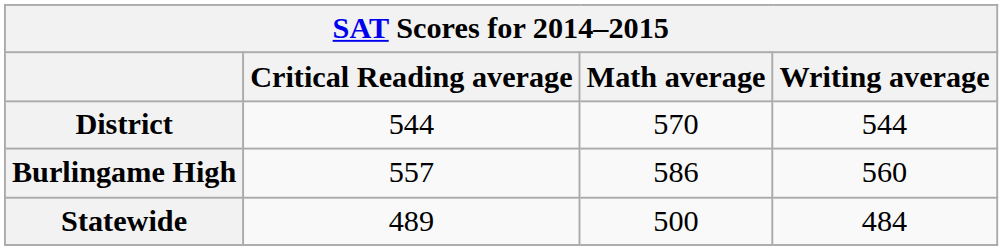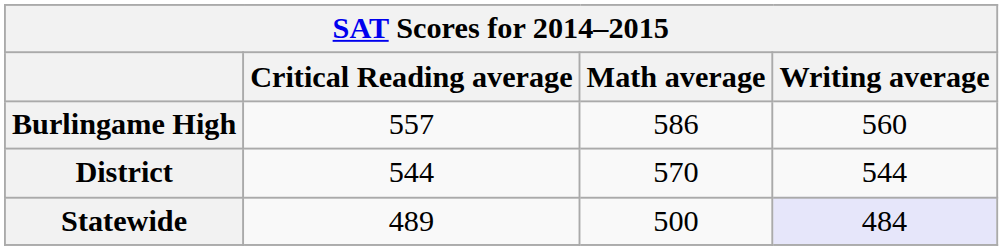 <table class="wikitable" style="text-align:center">
 <tr>
 <th colspan="4"><a href='#'>SAT</a> Scores for 2014–2015 </th>
 </tr>
 <tr>
 <th></th>
 <th>Critical Reading average</th>
 <th>Math average</th>
 <th>Writing average</th>
 </tr>
 <tr>
+<th>Burlingame High</th>
+<td>557</td>
+<td>586</td>
+<td>560</td>
+</tr>
+<tr>
 <th>District</th>
 <td>544</td>
 <td>570</td>
 <td>544</td>
 </tr>
 <tr>
-<th>Burlingame High</th>
-<td>557</td>
-<td>586</td>
-<td>560</td>
-</tr>
-<tr>
 <th>Statewide</th>
 <td>489</td>
 <td>500</td>
-<td>484</td>
+<td style="background: lavender;">484</td>
 </tr>
 </table>
